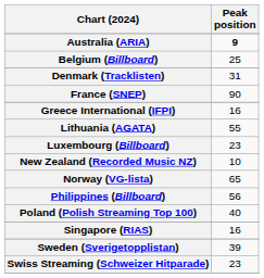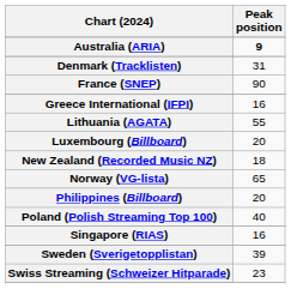 <table class="wikitable sortable plainrowheaders" style="text-align:center">
 <tr>
 <th scope="col">Chart (2024)</th>
 <th scope="col">Peak<br>position</th>
 </tr>
 <tr>
 </tr>
 <tr>
 <th scope="row">Australia (<a href='#'>ARIA</a>)</th>
 <td><strong>9</strong></td>
-</tr>
-<tr>
-<th scope="row">Belgium (<em><a href='#'>Billboard</a></em>)</th>
-<td>25</td>
 </tr>
 <tr>
 </tr>
 <tr>
 </tr>
 <tr>
 </tr>
 <tr>
 <th scope="row">Denmark (<a href='#'>Tracklisten</a>)</th>
 <td>31</td>
 </tr>
 <tr>
 <th scope="row">France (<a href='#'>SNEP</a>)</th>
 <td>90</td>
 </tr>
 <tr>
 </tr>
 <tr>
 <th scope="row">Greece International (<a href='#'>IFPI</a>)</th>
 <td>16</td>
 </tr>
 <tr>
 <th scope="row">Lithuania (<a href='#'>AGATA</a>)</th>
 <td>55</td>
 </tr>
 <tr>
 <th scope="row">Luxembourg (<em><a href='#'>Billboard</a></em>)</th>
-<td>23</td>
+<td>20</td>
 </tr>
 <tr>
 <th scope="row">New Zealand (<a href='#'>Recorded Music NZ</a>)</th>
-<td>10</td>
+<td>18</td>
 </tr>
 <tr>
 <th scope="row">Norway (<a href='#'>VG-lista</a>)</th>
 <td>65</td>
 </tr>
 <tr>
 <th scope="row"><a href='#'>Philippines</a> (<em><a href='#'>Billboard</a></em>)</th>
-<td>56</td>
+<td>20</td>
 </tr>
 <tr>
 <th scope="row">Poland (<a href='#'>Polish Streaming Top 100</a>)</th>
 <td>40</td>
 </tr>
 <tr>
 </tr>
 <tr>
 <th scope="row">Singapore (<a href='#'>RIAS</a>)</th>
 <td>16</td>
 </tr>
 <tr>
 </tr>
 <tr>
 <th scope="row">Sweden (<a href='#'>Sverigetopplistan</a>)</th>
 <td>39</td>
 </tr>
 <tr>
 <th scope="row">Swiss Streaming (<a href='#'>Schweizer Hitparade</a>)</th>
 <td>23</td>
 </tr>
 <tr>
 </tr>
 <tr>
 </tr>
 </table>
